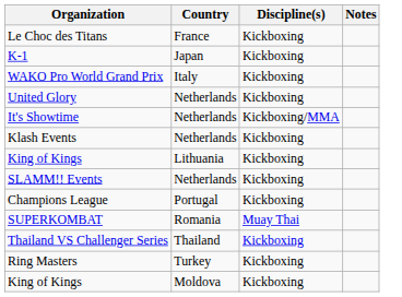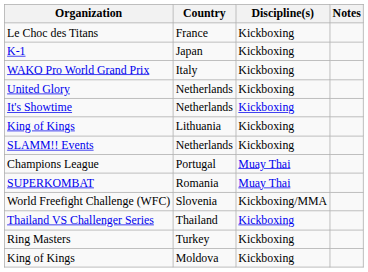 <table class="wikitable sortable">
 <tr>
 <th>Organization</th>
 <th>Country</th>
 <th>Discipline(s)</th>
 <th class="unsortable">Notes</th>
 </tr>
 <tr>
 <td>Le Choc des Titans</td>
 <td>France</td>
 <td>Kickboxing</td>
 <td></td>
 </tr>
 <tr>
 <td><a href='#'>K-1</a></td>
 <td>Japan</td>
 <td>Kickboxing</td>
 <td></td>
 </tr>
 <tr>
 <td><a href='#'>WAKO Pro World Grand Prix</a></td>
 <td>Italy</td>
 <td>Kickboxing</td>
 <td></td>
 </tr>
 <tr>
 <td><a href='#'>United Glory</a></td>
 <td>Netherlands</td>
 <td>Kickboxing</td>
 <td></td>
 </tr>
 <tr>
 <td><a href='#'>It's Showtime</a></td>
 <td>Netherlands</td>
-<td>Kickboxing/<a href='#'>MMA</a></td>
-<td></td>
-</tr>
-<tr>
-<td>Klash Events</td>
-<td>Netherlands</td>
-<td>Kickboxing</td>
+<td><a href='#'>Kickboxing</a></td>
 <td></td>
 </tr>
 <tr>
 <td><a href='#'>King of Kings</a></td>
 <td>Lithuania</td>
 <td>Kickboxing</td>
 <td></td>
 </tr>
 <tr>
 <td><a href='#'>SLAMM!! Events</a></td>
 <td>Netherlands</td>
 <td>Kickboxing</td>
 <td></td>
 </tr>
 <tr>
 <td>Champions League</td>
 <td>Portugal</td>
-<td>Kickboxing</td>
+<td><a href='#'>Muay Thai</a></td>
 <td></td>
 </tr>
 <tr>
 <td><a href='#'>SUPERKOMBAT</a></td>
 <td>Romania</td>
 <td><a href='#'>Muay Thai</a></td>
+<td></td>
+</tr>
+<tr>
+<td>World Freefight Challenge (WFC)</td>
+<td>Slovenia</td>
+<td>Kickboxing/MMA</td>
 <td></td>
 </tr>
 <tr>
 <td><a href='#'>Thailand VS Challenger Series</a></td>
 <td>Thailand</td>
 <td><a href='#'>Kickboxing</a></td>
 <td></td>
 </tr>
 <tr>
 <td>Ring Masters</td>
 <td>Turkey</td>
 <td>Kickboxing</td>
 <td></td>
 </tr>
 <tr>
 <td>King of Kings</td>
 <td>Moldova</td>
 <td>Kickboxing</td>
 <td></td>
 </tr>
 </table>
